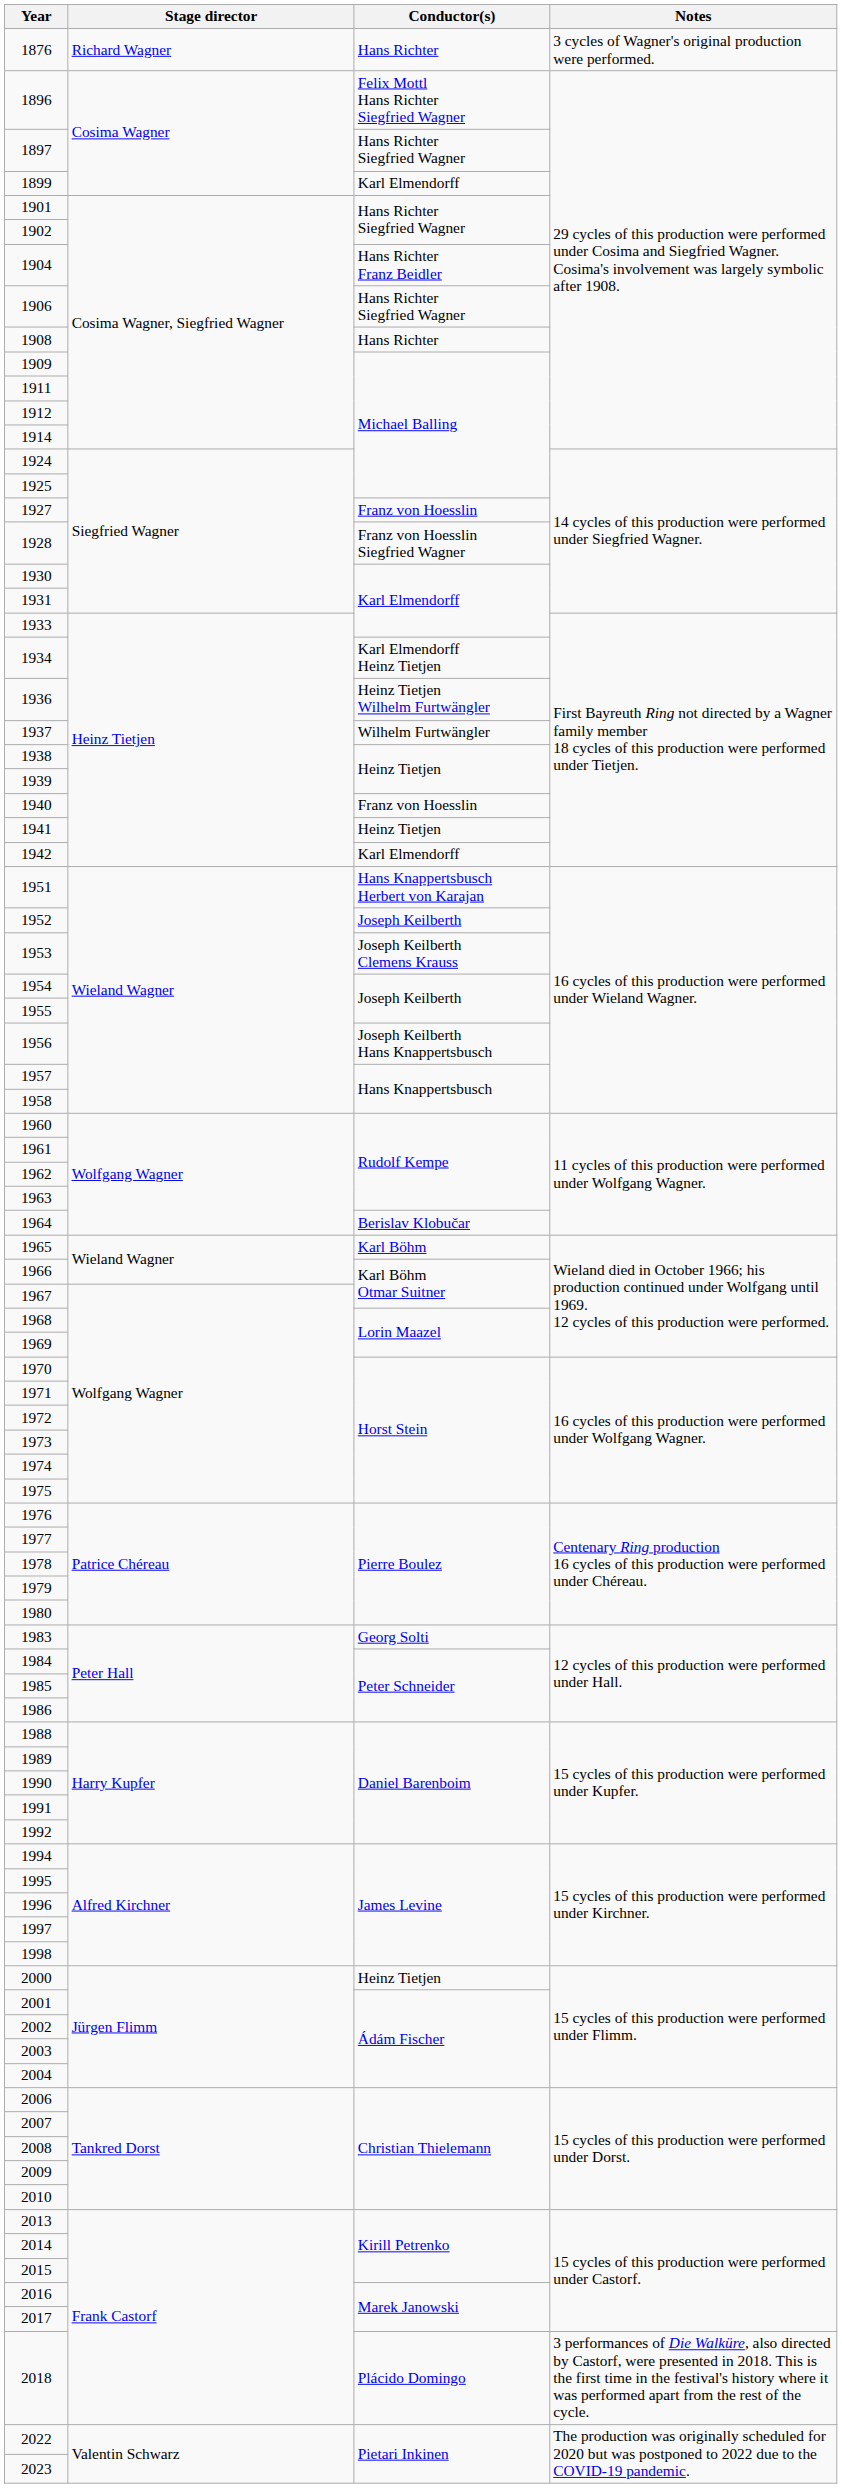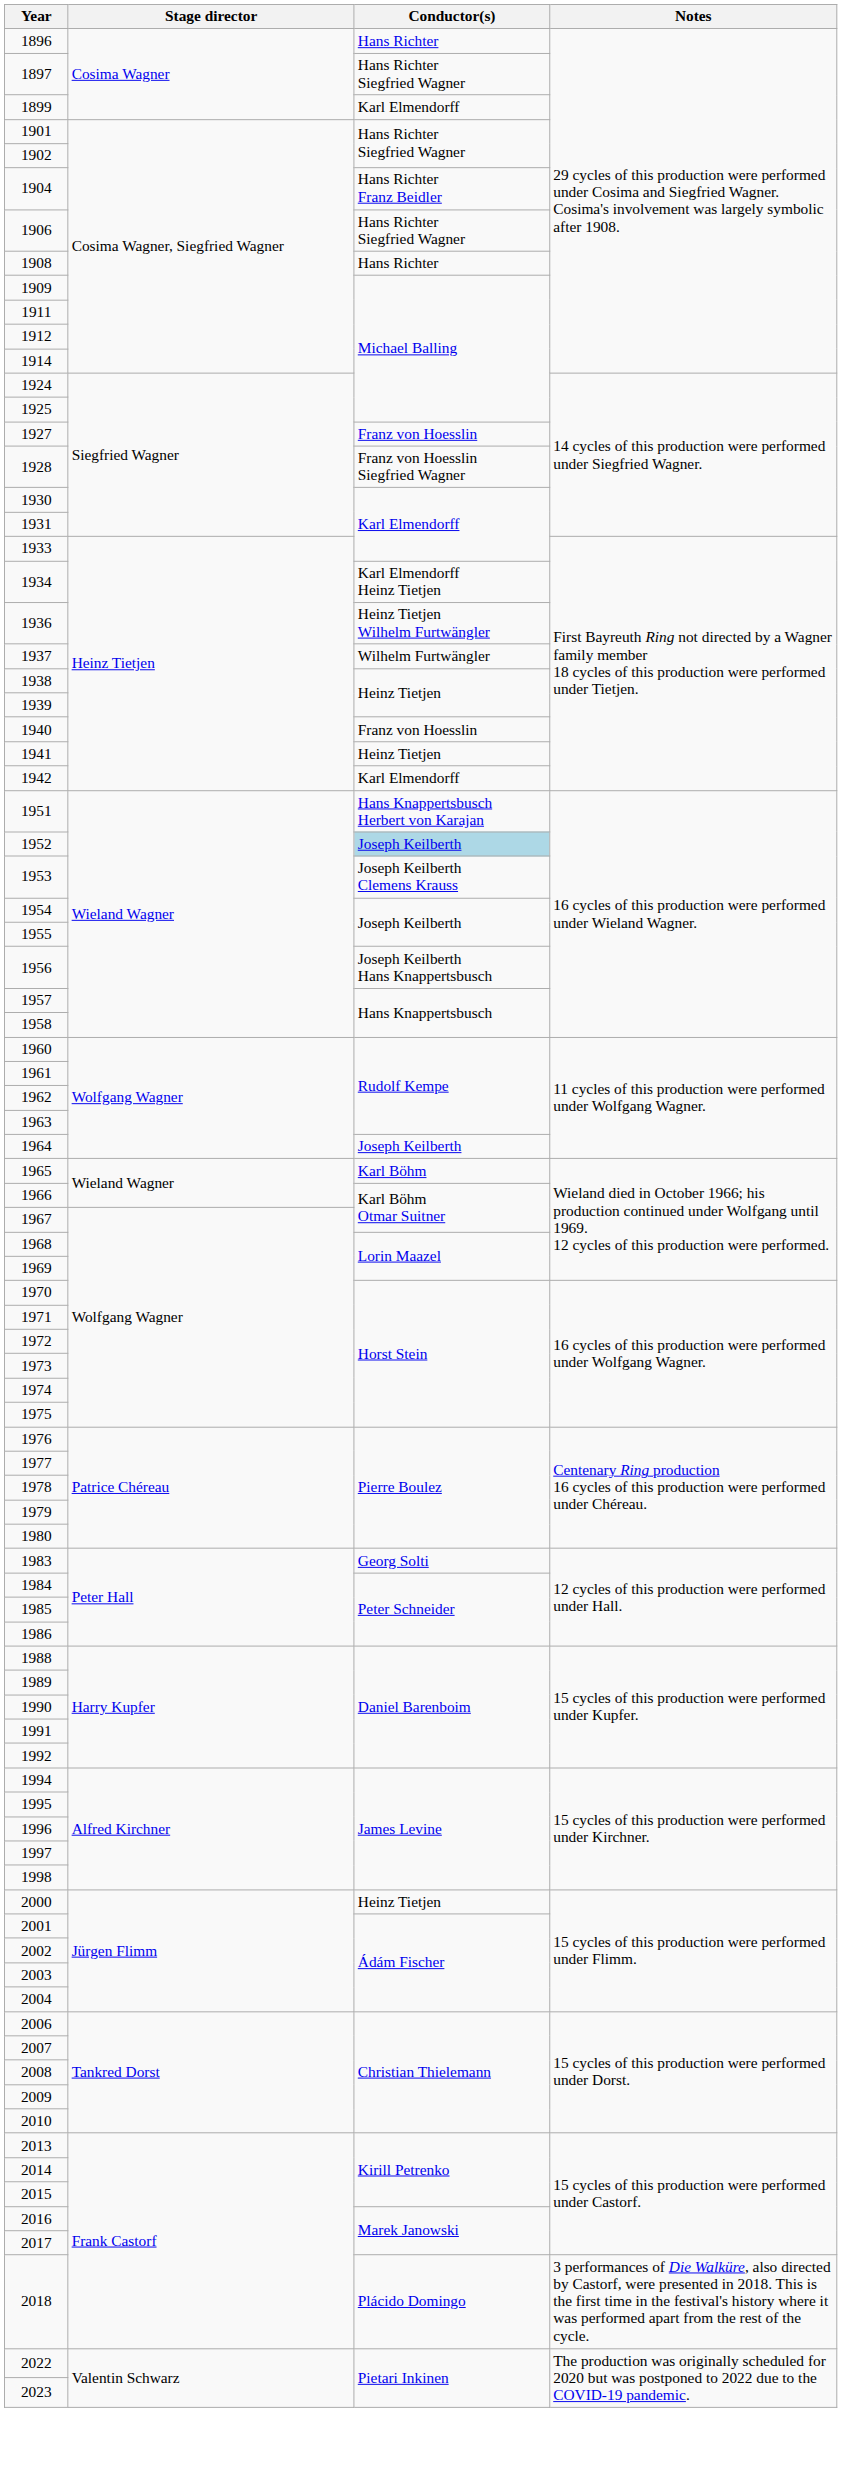 <table class="wikitable sortable">
 <tr>
 <th width="60">Year</th>
 <th width="300">Stage director</th>
 <th width="200">Conductor(s)</th>
 <th width="300">Notes</th>
 </tr>
 <tr valign="middle">
-<td align="center">1876</td>
-<td><a href='#'>Richard Wagner</a></td>
-<td><a href='#'>Hans Richter</a></td>
-<td>3 cycles of Wagner's original production were performed.</td>
-</tr>
-<tr valign="middle">
 <td align="center">1896</td>
 <td rowspan="3"><a href='#'>Cosima Wagner</a></td>
-<td><a href='#'>Felix Mottl</a><br>Hans Richter<br><a href='#'>Siegfried Wagner</a></td>
+<td><a href='#'>Hans Richter</a></td>
 <td rowspan="12">29 cycles of this production were performed under Cosima and Siegfried Wagner.<br>Cosima's involvement was largely symbolic after 1908.</td>
 </tr>
 <tr valign="middle">
 <td align="center">1897</td>
 <td>Hans Richter<br>Siegfried Wagner</td>
 </tr>
 <tr valign="middle">
 <td align="center">1899</td>
 <td>Karl Elmendorff</td>
 </tr>
 <tr valign="middle">
 <td align="center">1901</td>
 <td rowspan="9">Cosima Wagner, Siegfried Wagner</td>
 <td rowspan="2">Hans Richter<br>Siegfried Wagner</td>
 </tr>
 <tr valign="middle">
 <td align="center">1902</td>
 </tr>
 <tr valign="middle">
 <td align="center">1904</td>
 <td>Hans Richter<br><a href='#'>Franz Beidler</a></td>
 </tr>
 <tr valign="middle">
 <td align="center">1906</td>
 <td>Hans Richter<br>Siegfried Wagner</td>
 </tr>
 <tr valign="middle">
 <td align="center">1908</td>
 <td>Hans Richter<br></td>
 </tr>
 <tr valign="middle">
 <td align="center">1909</td>
 <td rowspan="6"><a href='#'>Michael Balling</a></td>
 </tr>
 <tr valign="middle">
 <td align="center">1911</td>
 </tr>
 <tr valign="middle">
 <td align="center">1912</td>
 </tr>
 <tr valign="middle">
 <td align="center">1914</td>
 </tr>
 <tr valign="middle">
 <td align="center">1924</td>
 <td rowspan="6">Siegfried Wagner</td>
 <td rowspan="6">14 cycles of this production were performed under Siegfried Wagner.</td>
 </tr>
 <tr valign="middle">
 <td align="center">1925</td>
 </tr>
 <tr valign="middle">
 <td align="center">1927</td>
 <td><a href='#'>Franz von Hoesslin</a></td>
 </tr>
 <tr valign="middle">
 <td align="center">1928</td>
 <td>Franz von Hoesslin<br>Siegfried Wagner</td>
 </tr>
 <tr valign="middle">
 <td align="center">1930</td>
 <td rowspan="3"><a href='#'>Karl Elmendorff</a></td>
 </tr>
 <tr valign="middle">
 <td align="center">1931</td>
 </tr>
 <tr valign="middle">
 <td align="center">1933</td>
 <td rowspan="9"><a href='#'>Heinz Tietjen</a></td>
 <td rowspan="9">First Bayreuth <em>Ring</em> not directed by a Wagner family member<br>18 cycles of this production were performed under Tietjen.</td>
 </tr>
 <tr valign="middle">
 <td align="center">1934</td>
 <td>Karl Elmendorff<br>Heinz Tietjen</td>
 </tr>
 <tr valign="middle">
 <td align="center">1936</td>
 <td>Heinz Tietjen<br><a href='#'>Wilhelm Furtwängler</a></td>
 </tr>
 <tr valign="middle">
 <td align="center">1937</td>
 <td>Wilhelm Furtwängler</td>
 </tr>
 <tr valign="middle">
 <td align="center">1938</td>
 <td rowspan="2">Heinz Tietjen</td>
 </tr>
 <tr valign="middle">
 <td align="center">1939</td>
 </tr>
 <tr valign="middle">
 <td align="center">1940</td>
 <td>Franz von Hoesslin</td>
 </tr>
 <tr valign="middle">
 <td align="center">1941</td>
 <td>Heinz Tietjen</td>
 </tr>
 <tr valign="middle">
 <td align="center">1942</td>
 <td>Karl Elmendorff</td>
 </tr>
 <tr valign="middle">
 <td align="center">1951</td>
 <td rowspan="8"><a href='#'>Wieland Wagner</a></td>
 <td><a href='#'>Hans Knappertsbusch</a><br><a href='#'>Herbert von Karajan</a></td>
 <td rowspan="8">16 cycles of this production were performed under Wieland Wagner.</td>
 </tr>
 <tr valign="middle">
 <td align="center">1952</td>
-<td><a href='#'>Joseph Keilberth</a></td>
+<td style="background: lightblue;"><a href='#'>Joseph Keilberth</a></td>
 </tr>
 <tr valign="middle">
 <td align="center">1953</td>
 <td>Joseph Keilberth<br><a href='#'>Clemens Krauss</a></td>
 </tr>
 <tr valign="middle">
 <td align="center">1954</td>
 <td rowspan="2">Joseph Keilberth</td>
 </tr>
 <tr valign="middle">
 <td align="center">1955</td>
 </tr>
 <tr valign="middle">
 <td align="center">1956</td>
 <td>Joseph Keilberth<br>Hans Knappertsbusch</td>
 </tr>
 <tr valign="middle">
 <td align="center">1957</td>
 <td rowspan="2">Hans Knappertsbusch</td>
 </tr>
 <tr valign="middle">
 <td align="center">1958</td>
 </tr>
 <tr valign="middle">
 <td align="center">1960</td>
 <td rowspan="5"><a href='#'>Wolfgang Wagner</a></td>
 <td rowspan="4"><a href='#'>Rudolf Kempe</a></td>
 <td rowspan="5">11 cycles of this production were performed under Wolfgang Wagner.</td>
 </tr>
 <tr valign="middle">
 <td align="center">1961</td>
 </tr>
 <tr valign="middle">
 <td align="center">1962</td>
 </tr>
 <tr valign="middle">
 <td align="center">1963</td>
 </tr>
 <tr valign="middle">
 <td align="center">1964</td>
-<td><a href='#'>Berislav Klobučar</a></td>
+<td><a href='#'>Joseph Keilberth</a></td>
 </tr>
 <tr valign="middle">
 <td align="center">1965</td>
 <td rowspan="2">Wieland Wagner</td>
 <td><a href='#'>Karl Böhm</a></td>
 <td rowspan="5">Wieland died in October 1966; his production continued under Wolfgang until 1969.<br>12 cycles of this production were performed.</td>
 </tr>
 <tr valign="middle">
 <td align="center">1966</td>
 <td rowspan="2">Karl Böhm<br><a href='#'>Otmar Suitner</a></td>
 </tr>
 <tr valign="middle">
 <td align="center">1967</td>
 <td rowspan="9">Wolfgang Wagner</td>
 </tr>
 <tr valign="middle">
 <td align="center">1968</td>
 <td rowspan="2"><a href='#'>Lorin Maazel</a></td>
 </tr>
 <tr valign="middle">
 <td align="center">1969</td>
 </tr>
 <tr valign="middle">
 <td align="center">1970</td>
 <td rowspan="6"><a href='#'>Horst Stein</a></td>
 <td rowspan="6">16 cycles of this production were performed under Wolfgang Wagner.</td>
 </tr>
 <tr valign="middle">
 <td align="center">1971</td>
 </tr>
 <tr valign="middle">
 <td align="center">1972</td>
 </tr>
 <tr valign="middle">
 <td align="center">1973</td>
 </tr>
 <tr valign="middle">
 <td align="center">1974</td>
 </tr>
 <tr valign="middle">
 <td align="center">1975</td>
 </tr>
 <tr valign="middle">
 <td align="center">1976</td>
 <td rowspan="5"><a href='#'>Patrice Chéreau</a></td>
 <td rowspan="5"><a href='#'>Pierre Boulez</a></td>
 <td rowspan="5"><a href='#'>Centenary <em>Ring</em> production</a><br>16 cycles of this production were performed under Chéreau.</td>
 </tr>
 <tr valign="middle">
 <td align="center">1977</td>
 </tr>
 <tr valign="middle">
 <td align="center">1978</td>
 </tr>
 <tr valign="middle">
 <td align="center">1979</td>
 </tr>
 <tr valign="middle">
 <td align="center">1980</td>
 </tr>
 <tr valign="middle">
 <td align="center">1983</td>
 <td rowspan="4"><a href='#'>Peter Hall</a></td>
 <td><a href='#'>Georg Solti</a></td>
 <td rowspan="4">12 cycles of this production were performed under Hall.</td>
 </tr>
 <tr valign="middle">
 <td align="center">1984</td>
 <td rowspan="3"><a href='#'>Peter Schneider</a></td>
 </tr>
 <tr valign="middle">
 <td align="center">1985</td>
 </tr>
 <tr valign="middle">
 <td align="center">1986</td>
 </tr>
 <tr valign="middle">
 <td align="center">1988</td>
 <td rowspan="5"><a href='#'>Harry Kupfer</a></td>
 <td rowspan="5"><a href='#'>Daniel Barenboim</a></td>
 <td rowspan="5">15 cycles of this production were performed under Kupfer.</td>
 </tr>
 <tr valign="middle">
 <td align="center">1989</td>
 </tr>
 <tr valign="middle">
 <td align="center">1990</td>
 </tr>
 <tr valign="middle">
 <td align="center">1991</td>
 </tr>
 <tr valign="middle">
 <td align="center">1992</td>
 </tr>
 <tr valign="middle">
 <td align="center">1994</td>
 <td rowspan="5"><a href='#'>Alfred Kirchner</a></td>
 <td rowspan="5"><a href='#'>James Levine</a></td>
 <td rowspan="5">15 cycles of this production were performed under Kirchner.</td>
 </tr>
 <tr valign="middle">
 <td align="center">1995</td>
 </tr>
 <tr valign="middle">
 <td align="center">1996</td>
 </tr>
 <tr valign="middle">
 <td align="center">1997</td>
 </tr>
 <tr valign="middle">
 <td align="center">1998</td>
 </tr>
 <tr valign="middle">
 <td align="center">2000</td>
 <td rowspan="5"><a href='#'>Jürgen Flimm</a></td>
 <td>Heinz Tietjen</td>
 <td rowspan="5">15 cycles of this production were performed under Flimm.</td>
 </tr>
 <tr valign="middle">
 <td align="center">2001</td>
 <td rowspan="4"><a href='#'>Ádám Fischer</a></td>
 </tr>
 <tr valign="middle">
 <td align="center">2002</td>
 </tr>
 <tr valign="middle">
 <td align="center">2003</td>
 </tr>
 <tr valign="middle">
 <td align="center">2004</td>
 </tr>
 <tr valign="middle">
 <td align="center">2006</td>
 <td rowspan="5"><a href='#'>Tankred Dorst</a></td>
 <td rowspan="5"><a href='#'>Christian Thielemann</a></td>
 <td rowspan="5">15 cycles of this production were performed under Dorst.</td>
 </tr>
 <tr valign="middle">
 <td align="center">2007</td>
 </tr>
 <tr valign="middle">
 <td align="center">2008</td>
 </tr>
 <tr valign="middle">
 <td align="center">2009</td>
 </tr>
 <tr valign="middle">
 <td align="center">2010</td>
 </tr>
 <tr valign="middle">
 <td align="center">2013</td>
 <td rowspan="6"><a href='#'>Frank Castorf</a></td>
 <td rowspan="3"><a href='#'>Kirill Petrenko</a></td>
 <td rowspan="5">15 cycles of this production were performed under Castorf.</td>
 </tr>
 <tr valign="middle">
 <td align="center">2014</td>
 </tr>
 <tr valign="middle">
 <td align="center">2015</td>
 </tr>
 <tr valign="middle">
 <td align="center">2016</td>
 <td rowspan="2"><a href='#'>Marek Janowski</a></td>
 </tr>
 <tr valign="middle">
 <td align="center">2017</td>
 </tr>
 <tr valign="middle">
 <td align="center">2018</td>
 <td><a href='#'>Plácido Domingo</a></td>
 <td>3 performances of <em><a href='#'>Die Walküre</a></em>, also directed by Castorf, were presented in 2018. This is the first time in the festival's history where it was performed apart from the rest of the cycle.</td>
 </tr>
 <tr valign="middle">
 <td align="center">2022</td>
 <td rowspan="2">Valentin Schwarz</td>
 <td rowspan="2"><a href='#'>Pietari Inkinen</a></td>
 <td rowspan="2">The production was originally scheduled for 2020 but was postponed to 2022 due to the <a href='#'>COVID-19 pandemic</a>.</td>
 </tr>
 <tr>
 <td align="center">2023</td>
 </tr>
 </table>
